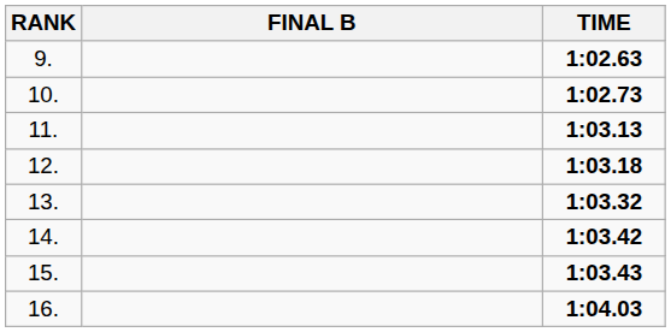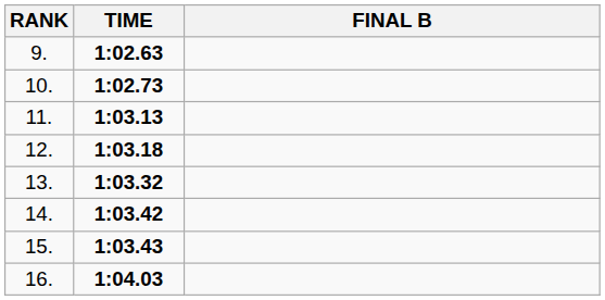 <table class="wikitable">
 <tr>
 <th>RANK</th>
+<th style="width: 5em">TIME</th>
 <th style="width: 20em">FINAL B</th>
-<th style="width: 5em">TIME</th>
 </tr>
 <tr>
 <td align="center">9.</td>
+<td align="center"><strong>1:02.63</strong></td>
 <td></td>
-<td align="center"><strong>1:02.63</strong></td>
 </tr>
 <tr>
 <td align="center">10.</td>
+<td align="center"><strong>1:02.73</strong></td>
 <td></td>
-<td align="center"><strong>1:02.73</strong></td>
 </tr>
 <tr>
 <td align="center">11.</td>
+<td align="center"><strong>1:03.13</strong></td>
 <td></td>
-<td align="center"><strong>1:03.13</strong></td>
 </tr>
 <tr>
 <td align="center">12.</td>
+<td align="center"><strong>1:03.18</strong></td>
 <td></td>
-<td align="center"><strong>1:03.18</strong></td>
 </tr>
 <tr>
 <td align="center">13.</td>
+<td align="center"><strong>1:03.32</strong></td>
 <td></td>
-<td align="center"><strong>1:03.32</strong></td>
 </tr>
 <tr>
 <td align="center">14.</td>
+<td align="center"><strong>1:03.42</strong></td>
 <td></td>
-<td align="center"><strong>1:03.42</strong></td>
 </tr>
 <tr>
 <td align="center">15.</td>
+<td align="center"><strong>1:03.43</strong></td>
 <td></td>
-<td align="center"><strong>1:03.43</strong></td>
 </tr>
 <tr>
 <td align="center">16.</td>
+<td align="center"><strong>1:04.03</strong></td>
 <td></td>
-<td align="center"><strong>1:04.03</strong></td>
 </tr>
 </table>
